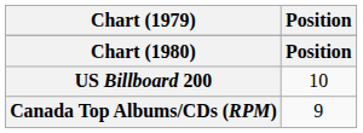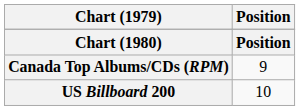 <table class="wikitable plainrowheaders" style="text-align:center">
 <tr>
 <th scope="col">Chart (1979)</th>
 <th scope="col">Position</th>
 </tr>
 <tr>
 </tr>
 <tr>
 <th scope="col">Chart (1980)</th>
 <th scope="col">Position</th>
 </tr>
 <tr>
+<th scope="row">Canada Top Albums/CDs (<em>RPM</em>)</th>
+<td>9</td>
+</tr>
+<tr>
 <th scope="row">US <em>Billboard</em> 200</th>
 <td>10</td>
 </tr>
-<tr>
-<th scope="row">Canada Top Albums/CDs (<em>RPM</em>)</th>
-<td>9</td>
-</tr>
 </table>
